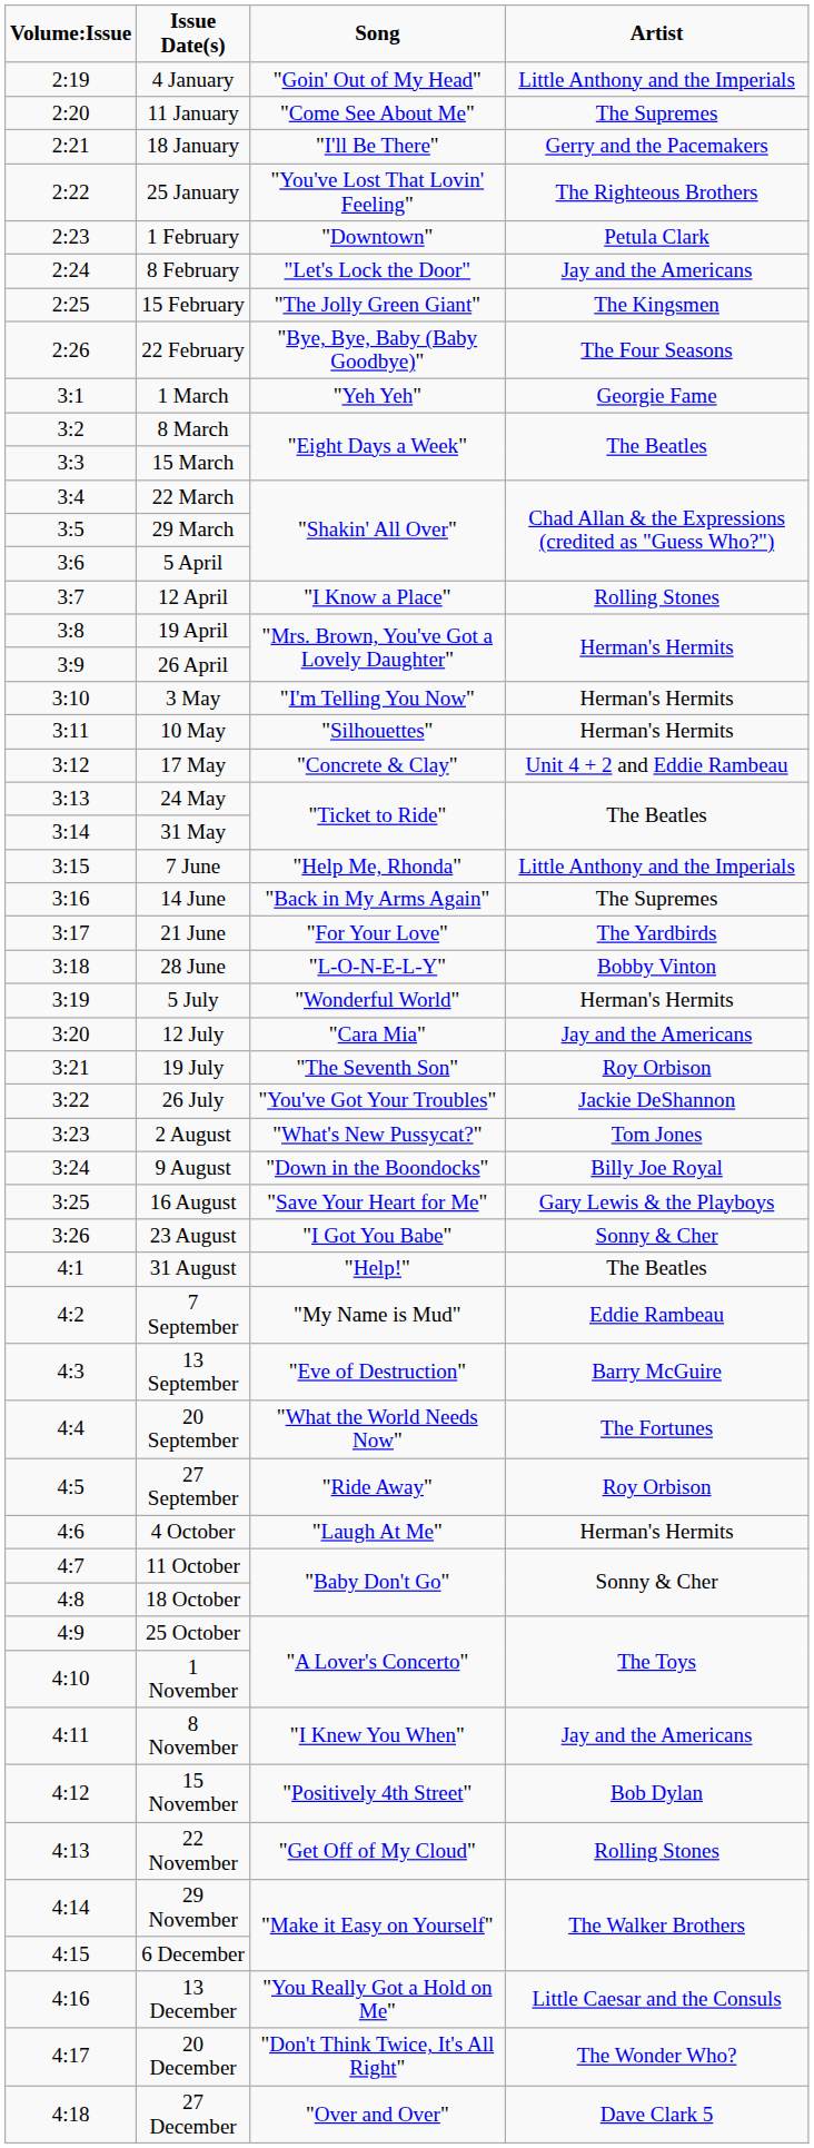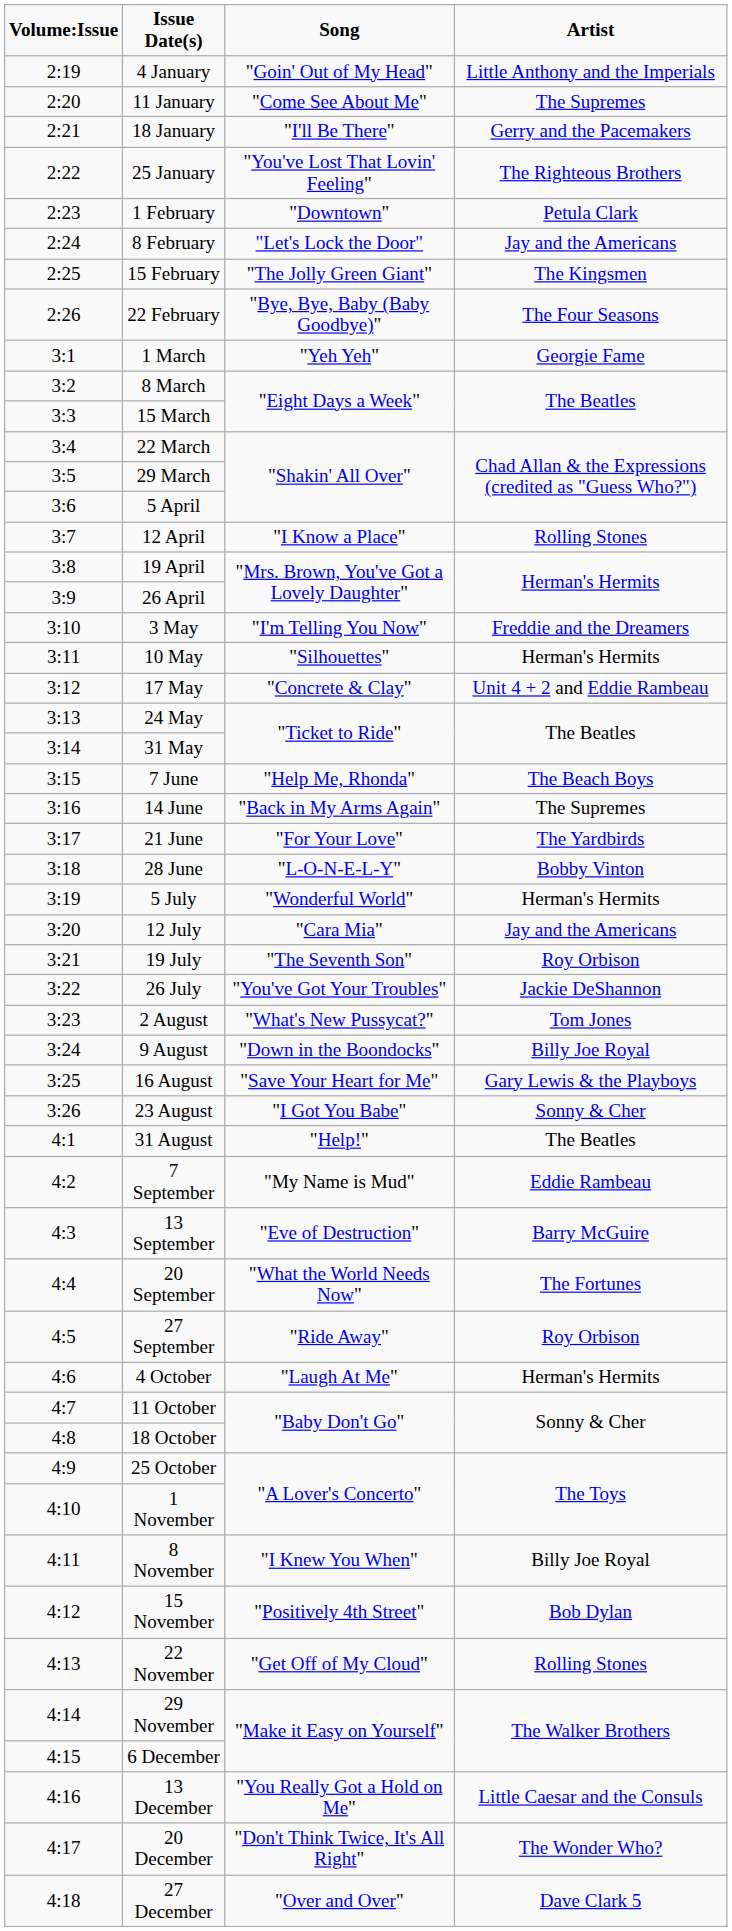 <table class="wikitable" style="text-align:center;">
 <tr>
 <td><strong>Volume:Issue</strong></td>
 <td><strong>Issue Date(s)</strong></td>
 <td><strong>Song</strong></td>
 <td><strong>Artist</strong></td>
 </tr>
 <tr>
 <td>2:19</td>
 <td>4 January</td>
 <td>"<a href='#'>Goin' Out of My Head</a>"</td>
 <td><a href='#'>Little Anthony and the Imperials</a></td>
 </tr>
 <tr>
 <td>2:20</td>
 <td>11 January</td>
 <td>"<a href='#'>Come See About Me</a>"</td>
 <td><a href='#'>The Supremes</a></td>
 </tr>
 <tr>
 <td>2:21</td>
 <td>18 January</td>
 <td>"<a href='#'>I'll Be There</a>"</td>
 <td><a href='#'>Gerry and the Pacemakers</a></td>
 </tr>
 <tr>
 <td>2:22</td>
 <td>25 January</td>
 <td>"<a href='#'>You've Lost That Lovin' Feeling</a>"</td>
 <td><a href='#'>The Righteous Brothers</a></td>
 </tr>
 <tr>
 <td>2:23</td>
 <td>1 February</td>
 <td>"<a href='#'>Downtown</a>"</td>
 <td><a href='#'>Petula Clark</a></td>
 </tr>
 <tr>
 <td>2:24</td>
 <td>8 February </td>
 <td><a href='#'>"Let's Lock the Door"</a></td>
 <td><a href='#'>Jay and the Americans</a></td>
 </tr>
 <tr>
 <td>2:25</td>
 <td>15 February</td>
 <td>"<a href='#'>The Jolly Green Giant</a>"</td>
 <td><a href='#'>The Kingsmen</a></td>
 </tr>
 <tr>
 <td>2:26</td>
 <td>22 February</td>
 <td>"<a href='#'>Bye, Bye, Baby (Baby Goodbye)</a>"</td>
 <td><a href='#'>The Four Seasons</a></td>
 </tr>
 <tr>
 <td>3:1</td>
 <td>1 March</td>
 <td>"<a href='#'>Yeh Yeh</a>"</td>
 <td><a href='#'>Georgie Fame</a></td>
 </tr>
 <tr>
 <td>3:2</td>
 <td>8 March</td>
 <td rowspan="2">"<a href='#'>Eight Days a Week</a>"</td>
 <td rowspan="2"><a href='#'>The Beatles</a></td>
 </tr>
 <tr>
 <td>3:3</td>
 <td>15 March</td>
 </tr>
 <tr>
 <td>3:4</td>
 <td>22 March</td>
 <td rowspan="3">"<a href='#'>Shakin' All Over</a>"</td>
 <td rowspan="3"><a href='#'>Chad Allan & the Expressions (credited as "Guess Who?")</a></td>
 </tr>
 <tr>
 <td>3:5</td>
 <td>29 March</td>
 </tr>
 <tr>
 <td>3:6</td>
 <td>5 April</td>
 </tr>
 <tr>
 <td>3:7</td>
 <td>12 April</td>
 <td>"<a href='#'>I Know a Place</a>"</td>
 <td><a href='#'>Rolling Stones</a></td>
 </tr>
 <tr>
 <td>3:8</td>
 <td>19 April</td>
 <td rowspan="2">"<a href='#'>Mrs. Brown, You've Got a Lovely Daughter</a>"</td>
 <td rowspan="2"><a href='#'>Herman's Hermits</a></td>
 </tr>
 <tr>
 <td>3:9</td>
 <td>26 April </td>
 </tr>
 <tr>
 <td>3:10</td>
 <td>3 May</td>
 <td>"<a href='#'>I'm Telling You Now</a>"</td>
-<td>Herman's Hermits</td>
+<td><a href='#'>Freddie and the Dreamers</a></td>
 </tr>
 <tr>
 <td>3:11</td>
 <td>10 May</td>
 <td>"<a href='#'>Silhouettes</a>"</td>
 <td>Herman's Hermits</td>
 </tr>
 <tr>
 <td>3:12</td>
 <td>17 May</td>
 <td>"<a href='#'>Concrete & Clay</a>"</td>
 <td><a href='#'>Unit 4 + 2</a> and <a href='#'>Eddie Rambeau</a></td>
 </tr>
 <tr>
 <td>3:13</td>
 <td>24 May</td>
 <td rowspan="2">"<a href='#'>Ticket to Ride</a>"</td>
 <td rowspan="2">The Beatles</td>
 </tr>
 <tr>
 <td>3:14</td>
 <td>31 May </td>
 </tr>
 <tr>
 <td>3:15</td>
 <td>7 June</td>
 <td>"<a href='#'>Help Me, Rhonda</a>"</td>
-<td><a href='#'>Little Anthony and the Imperials</a></td>
+<td><a href='#'>The Beach Boys</a></td>
 </tr>
 <tr>
 <td>3:16</td>
 <td>14 June</td>
 <td>"<a href='#'>Back in My Arms Again</a>"</td>
 <td>The Supremes</td>
 </tr>
 <tr>
 <td>3:17</td>
 <td>21 June</td>
 <td>"<a href='#'>For Your Love</a>"</td>
 <td><a href='#'>The Yardbirds</a></td>
 </tr>
 <tr>
 <td>3:18</td>
 <td>28 June</td>
 <td>"<a href='#'>L-O-N-E-L-Y</a>"</td>
 <td><a href='#'>Bobby Vinton</a></td>
 </tr>
 <tr>
 <td>3:19</td>
 <td>5 July</td>
 <td>"<a href='#'>Wonderful World</a>"</td>
 <td>Herman's Hermits</td>
 </tr>
 <tr>
 <td>3:20</td>
 <td>12 July</td>
 <td>"<a href='#'>Cara Mia</a>"</td>
 <td><a href='#'>Jay and the Americans</a></td>
 </tr>
 <tr>
 <td>3:21</td>
 <td>19 July</td>
 <td>"<a href='#'>The Seventh Son</a>"</td>
 <td><a href='#'>Roy Orbison</a></td>
 </tr>
 <tr>
 <td>3:22</td>
 <td>26 July</td>
 <td>"<a href='#'>You've Got Your Troubles</a>"</td>
 <td><a href='#'>Jackie DeShannon</a></td>
 </tr>
 <tr>
 <td>3:23</td>
 <td>2 August</td>
 <td>"<a href='#'>What's New Pussycat?</a>"</td>
 <td><a href='#'>Tom Jones</a></td>
 </tr>
 <tr>
 <td>3:24</td>
 <td>9 August</td>
 <td>"<a href='#'>Down in the Boondocks</a>"</td>
 <td><a href='#'>Billy Joe Royal</a></td>
 </tr>
 <tr>
 <td>3:25</td>
 <td>16 August</td>
 <td>"<a href='#'>Save Your Heart for Me</a>"</td>
 <td><a href='#'>Gary Lewis & the Playboys</a></td>
 </tr>
 <tr>
 <td>3:26</td>
 <td>23 August</td>
 <td>"<a href='#'>I Got You Babe</a>"</td>
 <td><a href='#'>Sonny & Cher</a></td>
 </tr>
 <tr>
 <td>4:1</td>
 <td>31 August</td>
 <td>"<a href='#'>Help!</a>"</td>
 <td>The Beatles</td>
 </tr>
 <tr>
 <td>4:2</td>
 <td>7 September</td>
 <td>"My Name is Mud"</td>
 <td><a href='#'>Eddie Rambeau</a></td>
 </tr>
 <tr>
 <td>4:3</td>
 <td>13 September</td>
 <td>"<a href='#'>Eve of Destruction</a>"</td>
 <td><a href='#'>Barry McGuire</a></td>
 </tr>
 <tr>
 <td>4:4</td>
 <td>20 September</td>
 <td>"<a href='#'>What the World Needs Now</a>"</td>
 <td><a href='#'>The Fortunes</a></td>
 </tr>
 <tr>
 <td>4:5</td>
 <td>27 September</td>
 <td>"<a href='#'>Ride Away</a>"</td>
 <td><a href='#'>Roy Orbison</a></td>
 </tr>
 <tr>
 <td>4:6</td>
 <td>4 October</td>
 <td>"<a href='#'>Laugh At Me</a>"</td>
 <td>Herman's Hermits</td>
 </tr>
 <tr>
 <td>4:7</td>
 <td>11 October</td>
 <td rowspan="2">"<a href='#'>Baby Don't Go</a>"</td>
 <td rowspan="2">Sonny & Cher</td>
 </tr>
 <tr>
 <td>4:8</td>
 <td>18 October</td>
 </tr>
 <tr>
 <td>4:9</td>
 <td>25 October</td>
 <td rowspan="2">"<a href='#'>A Lover's Concerto</a>"</td>
 <td rowspan="2"><a href='#'>The Toys</a></td>
 </tr>
 <tr>
 <td>4:10</td>
 <td>1 November</td>
 </tr>
 <tr>
 <td>4:11</td>
 <td>8 November</td>
 <td>"<a href='#'>I Knew You When</a>"</td>
-<td><a href='#'>Jay and the Americans</a></td>
+<td>Billy Joe Royal</td>
 </tr>
 <tr>
 <td>4:12</td>
 <td>15 November</td>
 <td>"<a href='#'>Positively 4th Street</a>"</td>
 <td><a href='#'>Bob Dylan</a></td>
 </tr>
 <tr>
 <td>4:13</td>
 <td>22 November</td>
 <td>"<a href='#'>Get Off of My Cloud</a>"</td>
 <td><a href='#'>Rolling Stones</a></td>
 </tr>
 <tr>
 <td>4:14</td>
 <td>29 November</td>
 <td rowspan="2">"<a href='#'>Make it Easy on Yourself</a>"</td>
 <td rowspan="2"><a href='#'>The Walker Brothers</a></td>
 </tr>
 <tr>
 <td>4:15</td>
 <td>6 December</td>
 </tr>
 <tr>
 <td>4:16</td>
 <td>13 December</td>
 <td>"<a href='#'>You Really Got a Hold on Me</a>"</td>
 <td><a href='#'>Little Caesar and the Consuls</a></td>
 </tr>
 <tr>
 <td>4:17</td>
 <td>20 December</td>
 <td>"<a href='#'>Don't Think Twice, It's All Right</a>"</td>
 <td><a href='#'>The Wonder Who?</a></td>
 </tr>
 <tr>
 <td>4:18</td>
 <td>27 December</td>
 <td>"<a href='#'>Over and Over</a>"</td>
 <td><a href='#'>Dave Clark 5</a></td>
 </tr>
 </table>
